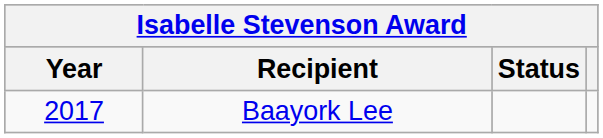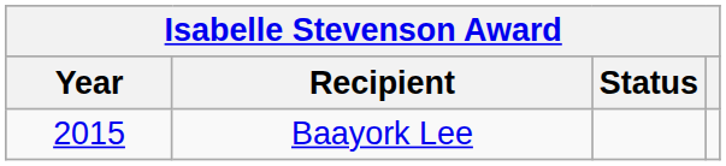 <table class="wikitable sortable" style="text-align: center">
 <tr>
 <th colspan="4" style="text-align:center;"><strong><a href='#'>Isabelle Stevenson Award</a></strong></th>
 </tr>
 <tr style="background:#ebft5ff;">
 <th style="width:075px;">Year</th>
 <th style="width:200px;">Recipient</th>
 <th>Status</th>
 <th></th>
 </tr>
 <tr>
-<td><a href='#'>2017</a></td>
+<td><a href='#'>2015</a></td>
 <td><a href='#'>Baayork Lee</a></td>
 <td></td>
 <td></td>
 </tr>
 </table>
